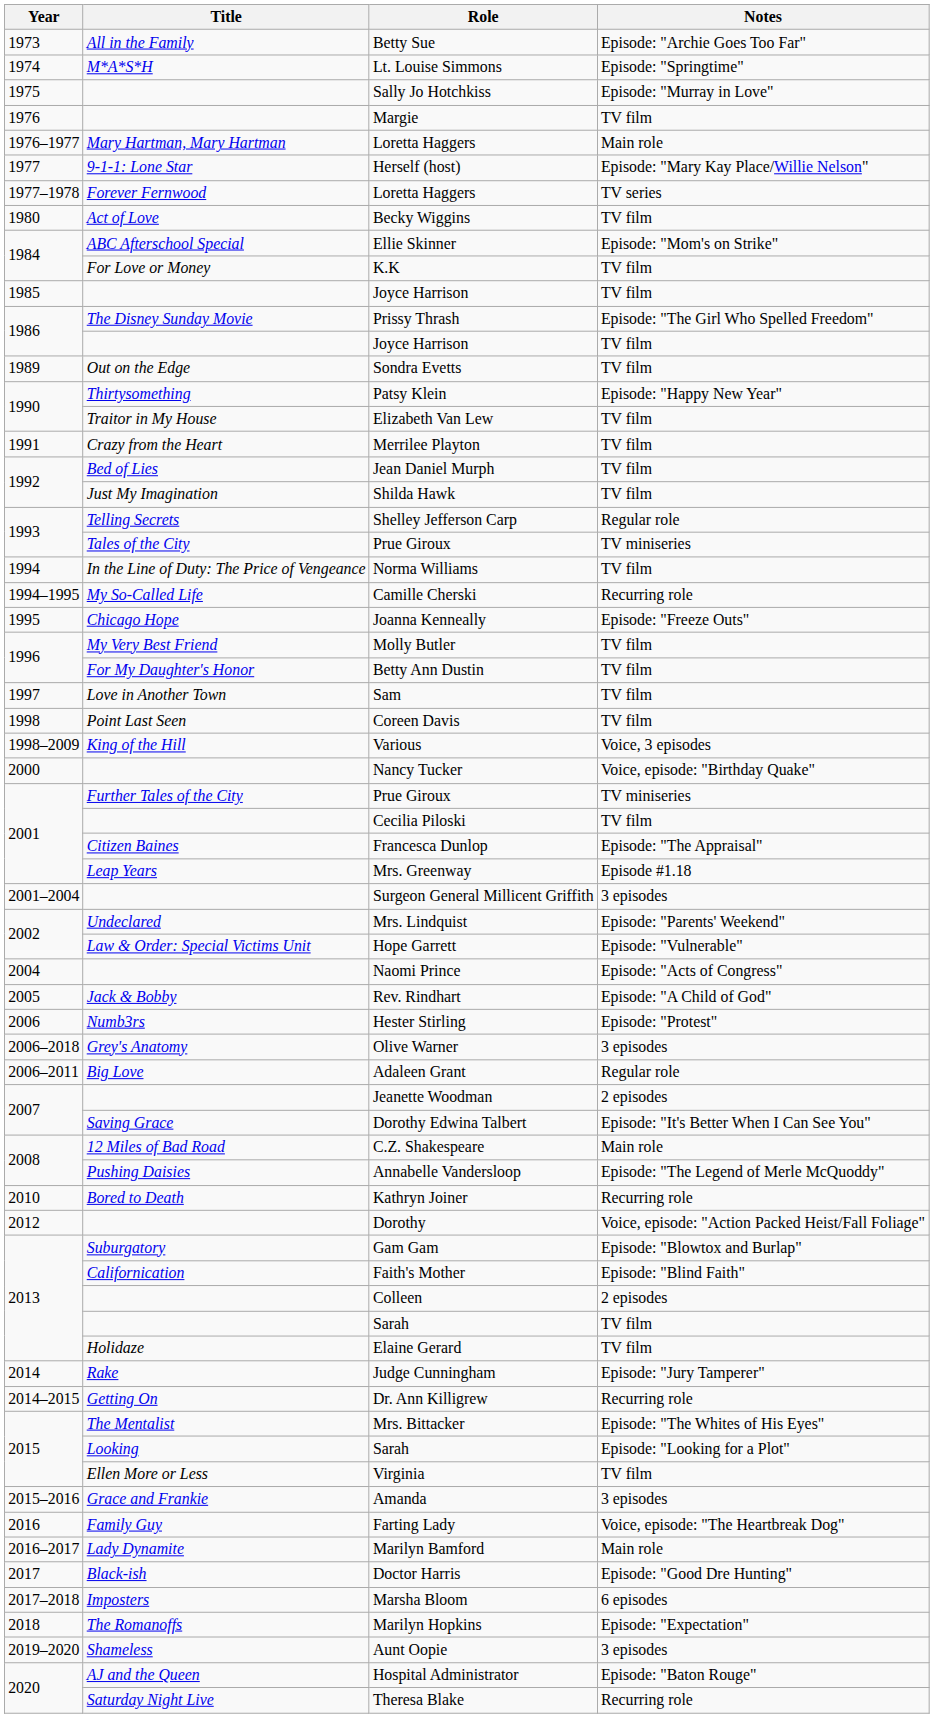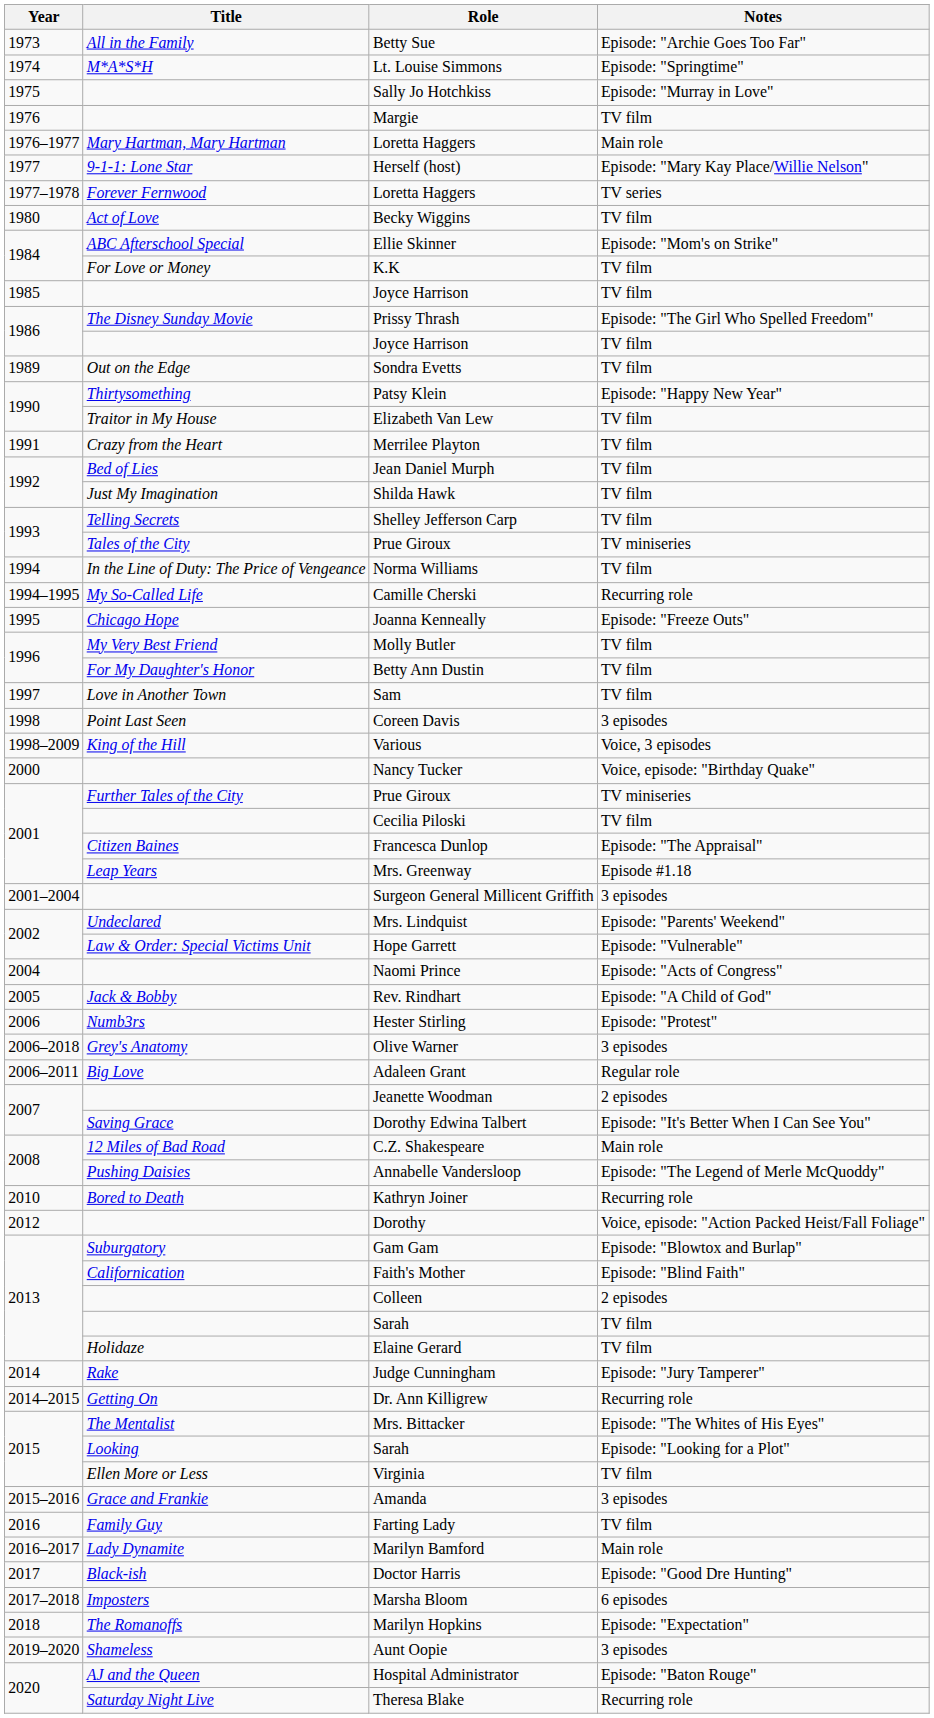 <table class="wikitable sortable" style="font-size: 100%;">
 <tr>
 <th>Year</th>
 <th>Title</th>
 <th>Role</th>
 <th class="unsortable">Notes</th>
 </tr>
 <tr>
 <td>1973</td>
 <td><em><a href='#'>All in the Family</a></em></td>
 <td>Betty Sue</td>
 <td>Episode: "Archie Goes Too Far"</td>
 </tr>
 <tr>
 <td>1974</td>
 <td><em><a href='#'>M*A*S*H</a></em></td>
 <td>Lt. Louise Simmons</td>
 <td>Episode: "Springtime"</td>
 </tr>
 <tr>
 <td>1975</td>
 <td><em></em></td>
 <td>Sally Jo Hotchkiss</td>
 <td>Episode: "Murray in Love"</td>
 </tr>
 <tr>
 <td>1976</td>
 <td><em></em></td>
 <td>Margie</td>
 <td>TV film</td>
 </tr>
 <tr>
 <td>1976–1977</td>
 <td><em><a href='#'>Mary Hartman, Mary Hartman</a></em></td>
 <td>Loretta Haggers</td>
 <td>Main role</td>
 </tr>
 <tr>
 <td>1977</td>
 <td><em><a href='#'>9-1-1: Lone Star</a></em></td>
 <td>Herself (host)</td>
 <td>Episode: "Mary Kay Place/<a href='#'>Willie Nelson</a>"</td>
 </tr>
 <tr>
 <td>1977–1978</td>
 <td><em><a href='#'>Forever Fernwood</a></em></td>
 <td>Loretta Haggers</td>
 <td>TV series</td>
 </tr>
 <tr>
 <td>1980</td>
 <td><em><a href='#'>Act of Love</a></em></td>
 <td>Becky Wiggins</td>
 <td>TV film</td>
 </tr>
 <tr>
 <td rowspan=2>1984</td>
 <td><em><a href='#'>ABC Afterschool Special</a></em></td>
 <td>Ellie Skinner</td>
 <td>Episode: "Mom's on Strike"</td>
 </tr>
 <tr>
 <td><em>For Love or Money</em></td>
 <td>K.K</td>
 <td>TV film</td>
 </tr>
 <tr>
 <td>1985</td>
 <td><em></em></td>
 <td>Joyce Harrison</td>
 <td>TV film</td>
 </tr>
 <tr>
 <td rowspan=2>1986</td>
 <td><em><a href='#'>The Disney Sunday Movie</a></em></td>
 <td>Prissy Thrash</td>
 <td>Episode: "The Girl Who Spelled Freedom"</td>
 </tr>
 <tr>
 <td><em></em></td>
 <td>Joyce Harrison</td>
 <td>TV film</td>
 </tr>
 <tr>
 <td>1989</td>
 <td><em>Out on the Edge</em></td>
 <td>Sondra Evetts</td>
 <td>TV film</td>
 </tr>
 <tr>
 <td rowspan=2>1990</td>
 <td><em><a href='#'>Thirtysomething</a></em></td>
 <td>Patsy Klein</td>
 <td>Episode: "Happy New Year"</td>
 </tr>
 <tr>
 <td><em>Traitor in My House</em></td>
 <td>Elizabeth Van Lew</td>
 <td>TV film</td>
 </tr>
 <tr>
 <td>1991</td>
 <td><em>Crazy from the Heart</em></td>
 <td>Merrilee Playton</td>
 <td>TV film</td>
 </tr>
 <tr>
 <td rowspan=2>1992</td>
 <td><em><a href='#'>Bed of Lies</a></em></td>
 <td>Jean Daniel Murph</td>
 <td>TV film</td>
 </tr>
 <tr>
 <td><em>Just My Imagination</em></td>
 <td>Shilda Hawk</td>
 <td>TV film</td>
 </tr>
 <tr>
 <td rowspan=2>1993</td>
 <td><em><a href='#'>Telling Secrets</a></em></td>
 <td>Shelley Jefferson Carp</td>
-<td>Regular role</td>
+<td>TV film</td>
 </tr>
 <tr>
 <td><em><a href='#'>Tales of the City</a></em></td>
 <td>Prue Giroux</td>
 <td>TV miniseries</td>
 </tr>
 <tr>
 <td>1994</td>
 <td><em>In the Line of Duty: The Price of Vengeance</em></td>
 <td>Norma Williams</td>
 <td>TV film</td>
 </tr>
 <tr>
 <td>1994–1995</td>
 <td><em><a href='#'>My So-Called Life</a></em></td>
 <td>Camille Cherski</td>
 <td>Recurring role</td>
 </tr>
 <tr>
 <td>1995</td>
 <td><em><a href='#'>Chicago Hope</a></em></td>
 <td>Joanna Kenneally</td>
 <td>Episode: "Freeze Outs"</td>
 </tr>
 <tr>
 <td rowspan=2>1996</td>
 <td><em><a href='#'>My Very Best Friend</a></em></td>
 <td>Molly Butler</td>
 <td>TV film</td>
 </tr>
 <tr>
 <td><em><a href='#'>For My Daughter's Honor</a></em></td>
 <td>Betty Ann Dustin</td>
 <td>TV film</td>
 </tr>
 <tr>
 <td>1997</td>
 <td><em>Love in Another Town</em></td>
 <td>Sam</td>
 <td>TV film</td>
 </tr>
 <tr>
 <td>1998</td>
 <td><em>Point Last Seen</em></td>
 <td>Coreen Davis</td>
-<td>TV film</td>
+<td>3 episodes</td>
 </tr>
 <tr>
 <td>1998–2009</td>
 <td><em><a href='#'>King of the Hill</a></em></td>
 <td>Various</td>
 <td>Voice, 3 episodes</td>
 </tr>
 <tr>
 <td>2000</td>
 <td><em></em></td>
 <td>Nancy Tucker</td>
 <td>Voice, episode: "Birthday Quake"</td>
 </tr>
 <tr>
 <td rowspan=4>2001</td>
 <td><em><a href='#'>Further Tales of the City</a></em></td>
 <td>Prue Giroux</td>
 <td>TV miniseries</td>
 </tr>
 <tr>
 <td><em></em></td>
 <td>Cecilia Piloski</td>
 <td>TV film</td>
 </tr>
 <tr>
 <td><em><a href='#'>Citizen Baines</a></em></td>
 <td>Francesca Dunlop</td>
 <td>Episode: "The Appraisal"</td>
 </tr>
 <tr>
 <td><em><a href='#'>Leap Years</a></em></td>
 <td>Mrs. Greenway</td>
 <td>Episode #1.18</td>
 </tr>
 <tr>
 <td>2001–2004</td>
 <td><em></em></td>
 <td>Surgeon General Millicent Griffith</td>
 <td>3 episodes</td>
 </tr>
 <tr>
 <td rowspan=2>2002</td>
 <td><em><a href='#'>Undeclared</a></em></td>
 <td>Mrs. Lindquist</td>
 <td>Episode: "Parents' Weekend"</td>
 </tr>
 <tr>
 <td><em><a href='#'>Law & Order: Special Victims Unit</a></em></td>
 <td>Hope Garrett</td>
 <td>Episode: "Vulnerable"</td>
 </tr>
 <tr>
 <td>2004</td>
 <td><em></em></td>
 <td>Naomi Prince</td>
 <td>Episode: "Acts of Congress"</td>
 </tr>
 <tr>
 <td>2005</td>
 <td><em><a href='#'>Jack & Bobby</a></em></td>
 <td>Rev. Rindhart</td>
 <td>Episode: "A Child of God"</td>
 </tr>
 <tr>
 <td>2006</td>
 <td><em><a href='#'>Numb3rs</a></em></td>
 <td>Hester Stirling</td>
 <td>Episode: "Protest"</td>
 </tr>
 <tr>
 <td>2006–2018</td>
 <td><em><a href='#'>Grey's Anatomy</a></em></td>
 <td>Olive Warner</td>
 <td>3 episodes</td>
 </tr>
 <tr>
 <td>2006–2011</td>
 <td><em><a href='#'>Big Love</a></em></td>
 <td>Adaleen Grant</td>
 <td>Regular role</td>
 </tr>
 <tr>
 <td rowspan=2>2007</td>
 <td><em></em></td>
 <td>Jeanette Woodman</td>
 <td>2 episodes</td>
 </tr>
 <tr>
 <td><em><a href='#'>Saving Grace</a></em></td>
 <td>Dorothy Edwina Talbert</td>
 <td>Episode: "It's Better When I Can See You"</td>
 </tr>
 <tr>
 <td rowspan=2>2008</td>
 <td><em><a href='#'>12 Miles of Bad Road</a></em></td>
 <td>C.Z. Shakespeare</td>
 <td>Main role</td>
 </tr>
 <tr>
 <td><em><a href='#'>Pushing Daisies</a></em></td>
 <td>Annabelle Vandersloop</td>
 <td>Episode: "The Legend of Merle McQuoddy"</td>
 </tr>
 <tr>
 <td>2010</td>
 <td><em><a href='#'>Bored to Death</a></em></td>
 <td>Kathryn Joiner</td>
 <td>Recurring role</td>
 </tr>
 <tr>
 <td>2012</td>
 <td><em></em></td>
 <td>Dorothy</td>
 <td>Voice, episode: "Action Packed Heist/Fall Foliage"</td>
 </tr>
 <tr>
 <td rowspan=5>2013</td>
 <td><em><a href='#'>Suburgatory</a></em></td>
 <td>Gam Gam</td>
 <td>Episode: "Blowtox and Burlap"</td>
 </tr>
 <tr>
 <td><em><a href='#'>Californication</a></em></td>
 <td>Faith's Mother</td>
 <td>Episode: "Blind Faith"</td>
 </tr>
 <tr>
 <td><em></em></td>
 <td>Colleen</td>
 <td>2 episodes</td>
 </tr>
 <tr>
 <td><em></em></td>
 <td>Sarah</td>
 <td>TV film</td>
 </tr>
 <tr>
 <td><em>Holidaze</em></td>
 <td>Elaine Gerard</td>
 <td>TV film</td>
 </tr>
 <tr>
 <td>2014</td>
 <td><em><a href='#'>Rake</a></em></td>
 <td>Judge Cunningham</td>
 <td>Episode: "Jury Tamperer"</td>
 </tr>
 <tr>
 <td>2014–2015</td>
 <td><em><a href='#'>Getting On</a></em></td>
 <td>Dr. Ann Killigrew</td>
 <td>Recurring role</td>
 </tr>
 <tr>
 <td rowspan=3>2015</td>
 <td><em><a href='#'>The Mentalist</a></em></td>
 <td>Mrs. Bittacker</td>
 <td>Episode: "The Whites of His Eyes"</td>
 </tr>
 <tr>
 <td><em><a href='#'>Looking</a></em></td>
 <td>Sarah</td>
 <td>Episode: "Looking for a Plot"</td>
 </tr>
 <tr>
 <td><em>Ellen More or Less</em></td>
 <td>Virginia</td>
 <td>TV film</td>
 </tr>
 <tr>
 <td>2015–2016</td>
 <td><em><a href='#'>Grace and Frankie</a></em></td>
 <td>Amanda</td>
 <td>3 episodes</td>
 </tr>
 <tr>
 <td>2016</td>
 <td><em><a href='#'>Family Guy</a></em></td>
 <td>Farting Lady</td>
-<td>Voice, episode: "The Heartbreak Dog"</td>
+<td>TV film</td>
 </tr>
 <tr>
 <td>2016–2017</td>
 <td><em><a href='#'>Lady Dynamite</a></em></td>
 <td>Marilyn Bamford</td>
 <td>Main role</td>
 </tr>
 <tr>
 <td>2017</td>
 <td><em><a href='#'>Black-ish</a></em></td>
 <td>Doctor Harris</td>
 <td>Episode: "Good Dre Hunting"</td>
 </tr>
 <tr>
 <td>2017–2018</td>
 <td><em><a href='#'>Imposters</a></em></td>
 <td>Marsha Bloom</td>
 <td>6 episodes</td>
 </tr>
 <tr>
 <td>2018</td>
 <td><em><a href='#'>The Romanoffs</a></em></td>
 <td>Marilyn Hopkins</td>
 <td>Episode: "Expectation"</td>
 </tr>
 <tr>
 <td>2019–2020</td>
 <td><em><a href='#'>Shameless</a></em></td>
 <td>Aunt Oopie</td>
 <td>3 episodes</td>
 </tr>
 <tr>
 <td rowspan=2>2020</td>
 <td><em><a href='#'>AJ and the Queen</a></em></td>
 <td>Hospital Administrator</td>
 <td>Episode: "Baton Rouge"</td>
 </tr>
 <tr>
 <td><em><a href='#'>Saturday Night Live</a></em></td>
 <td>Theresa Blake</td>
 <td>Recurring role</td>
 </tr>
 </table>
